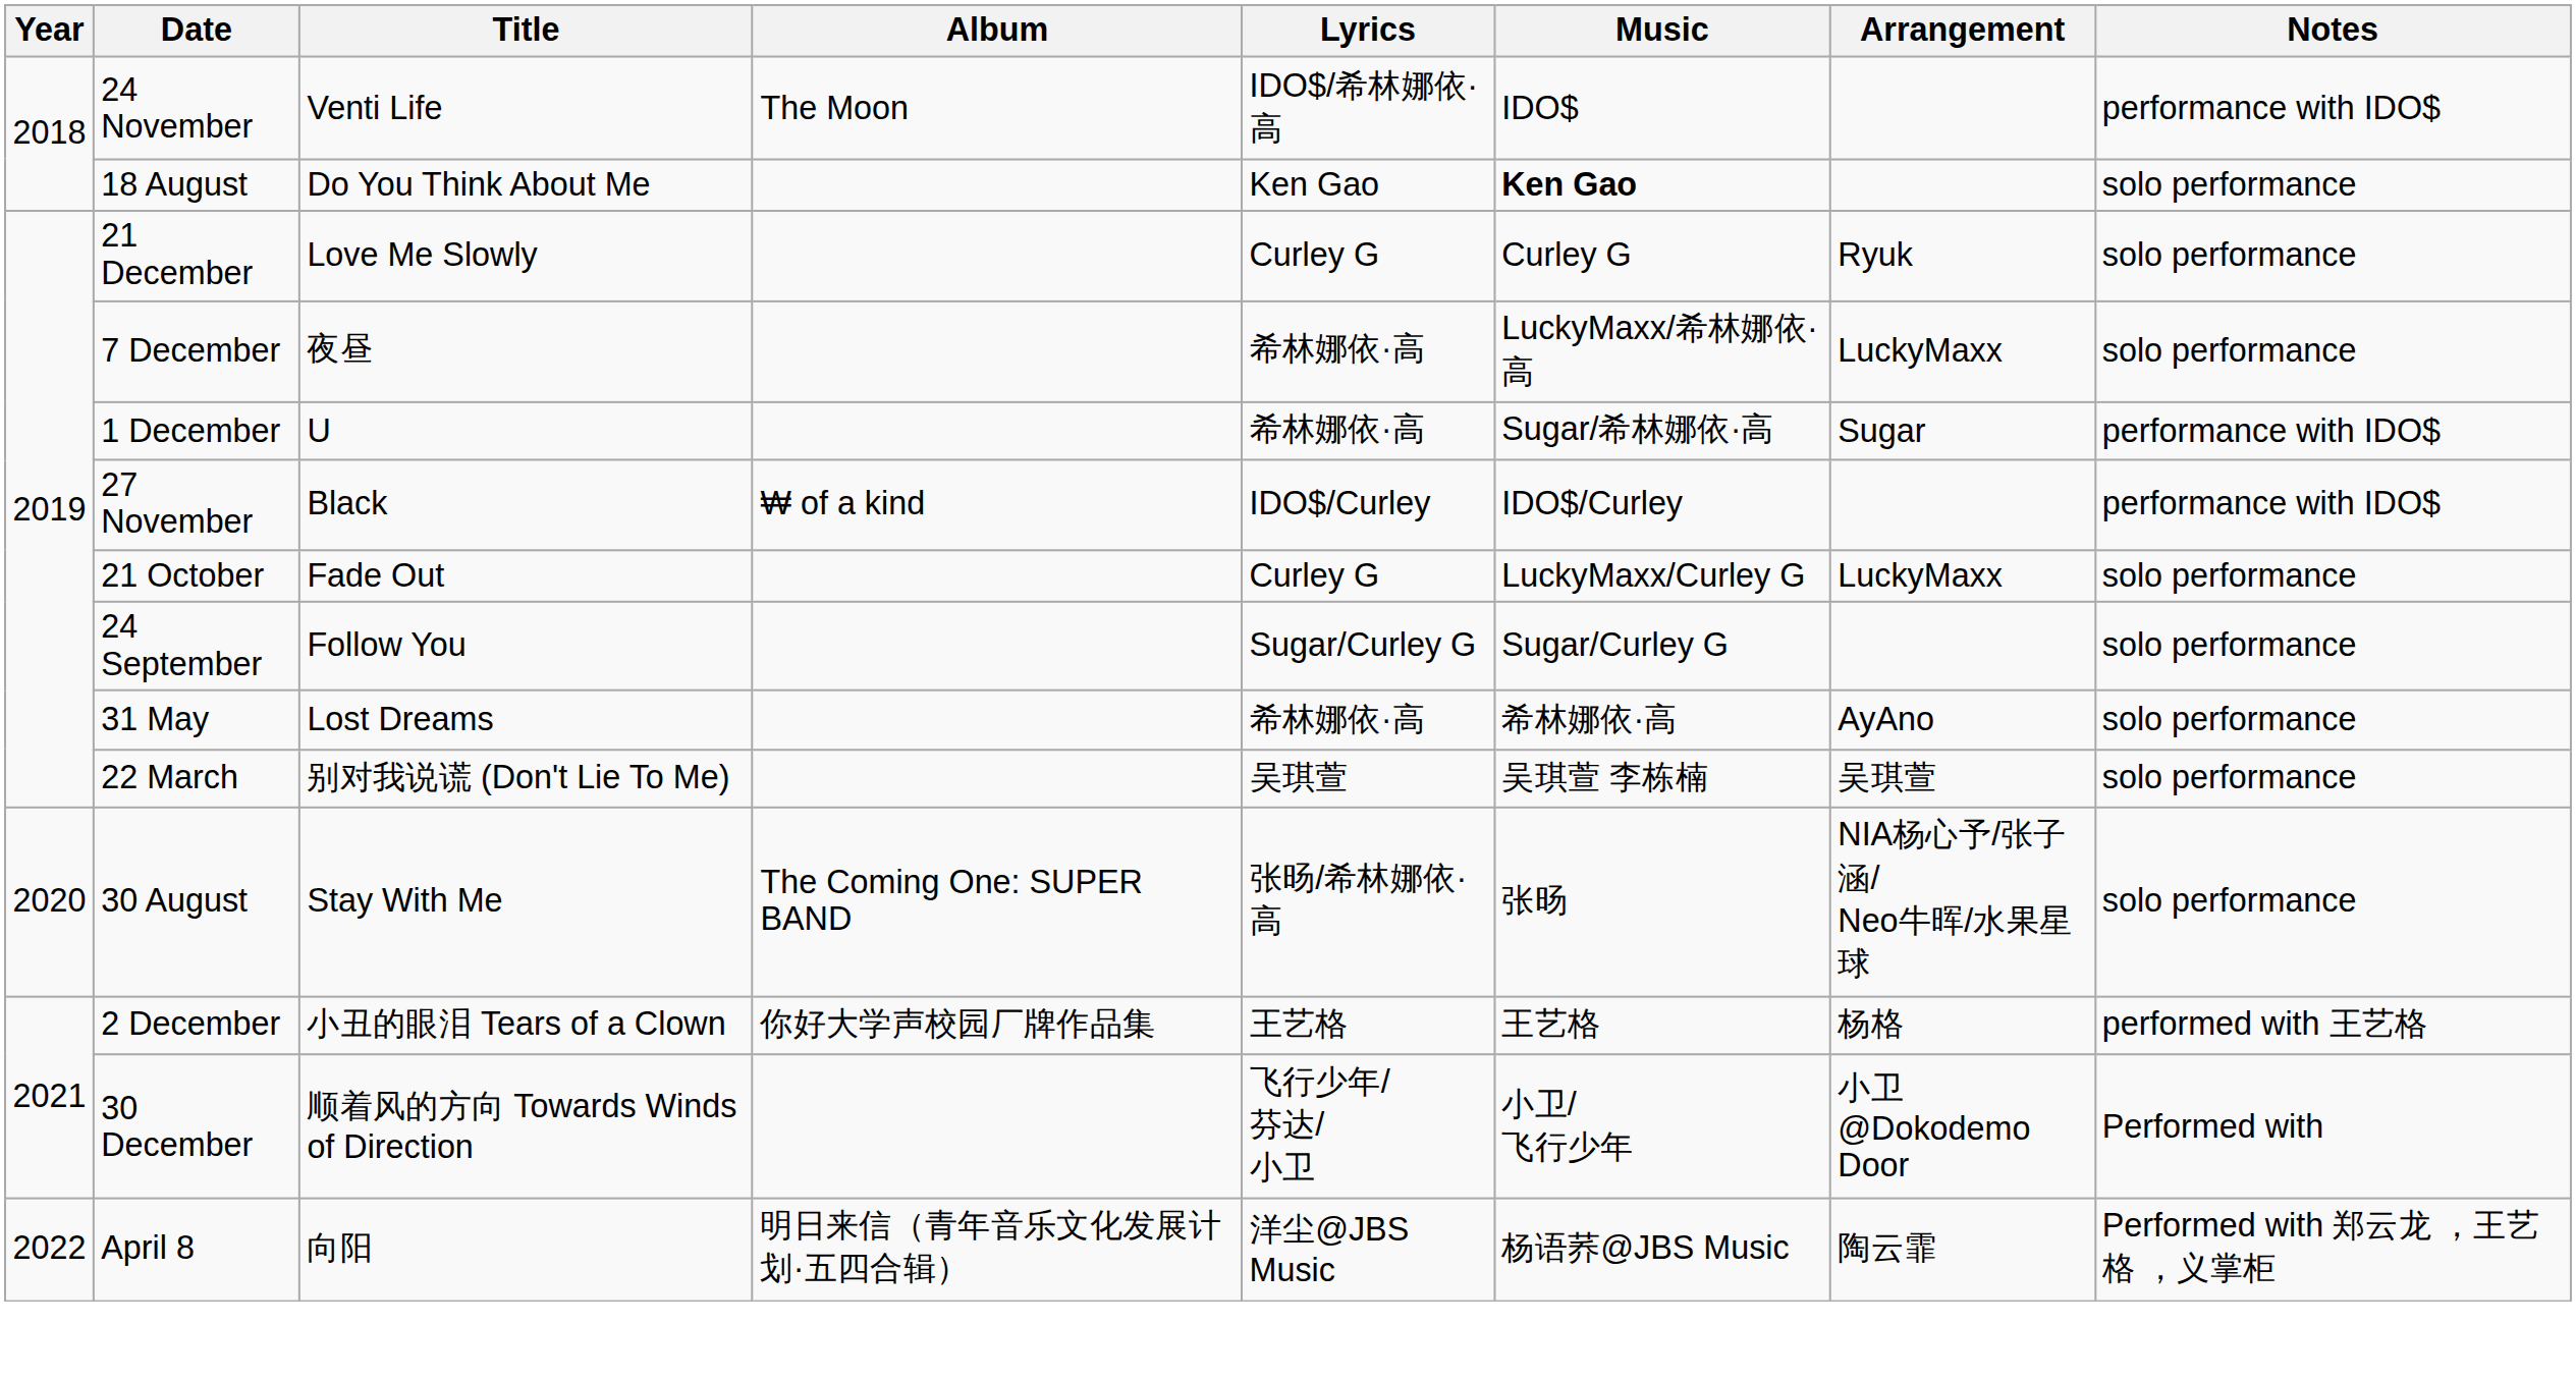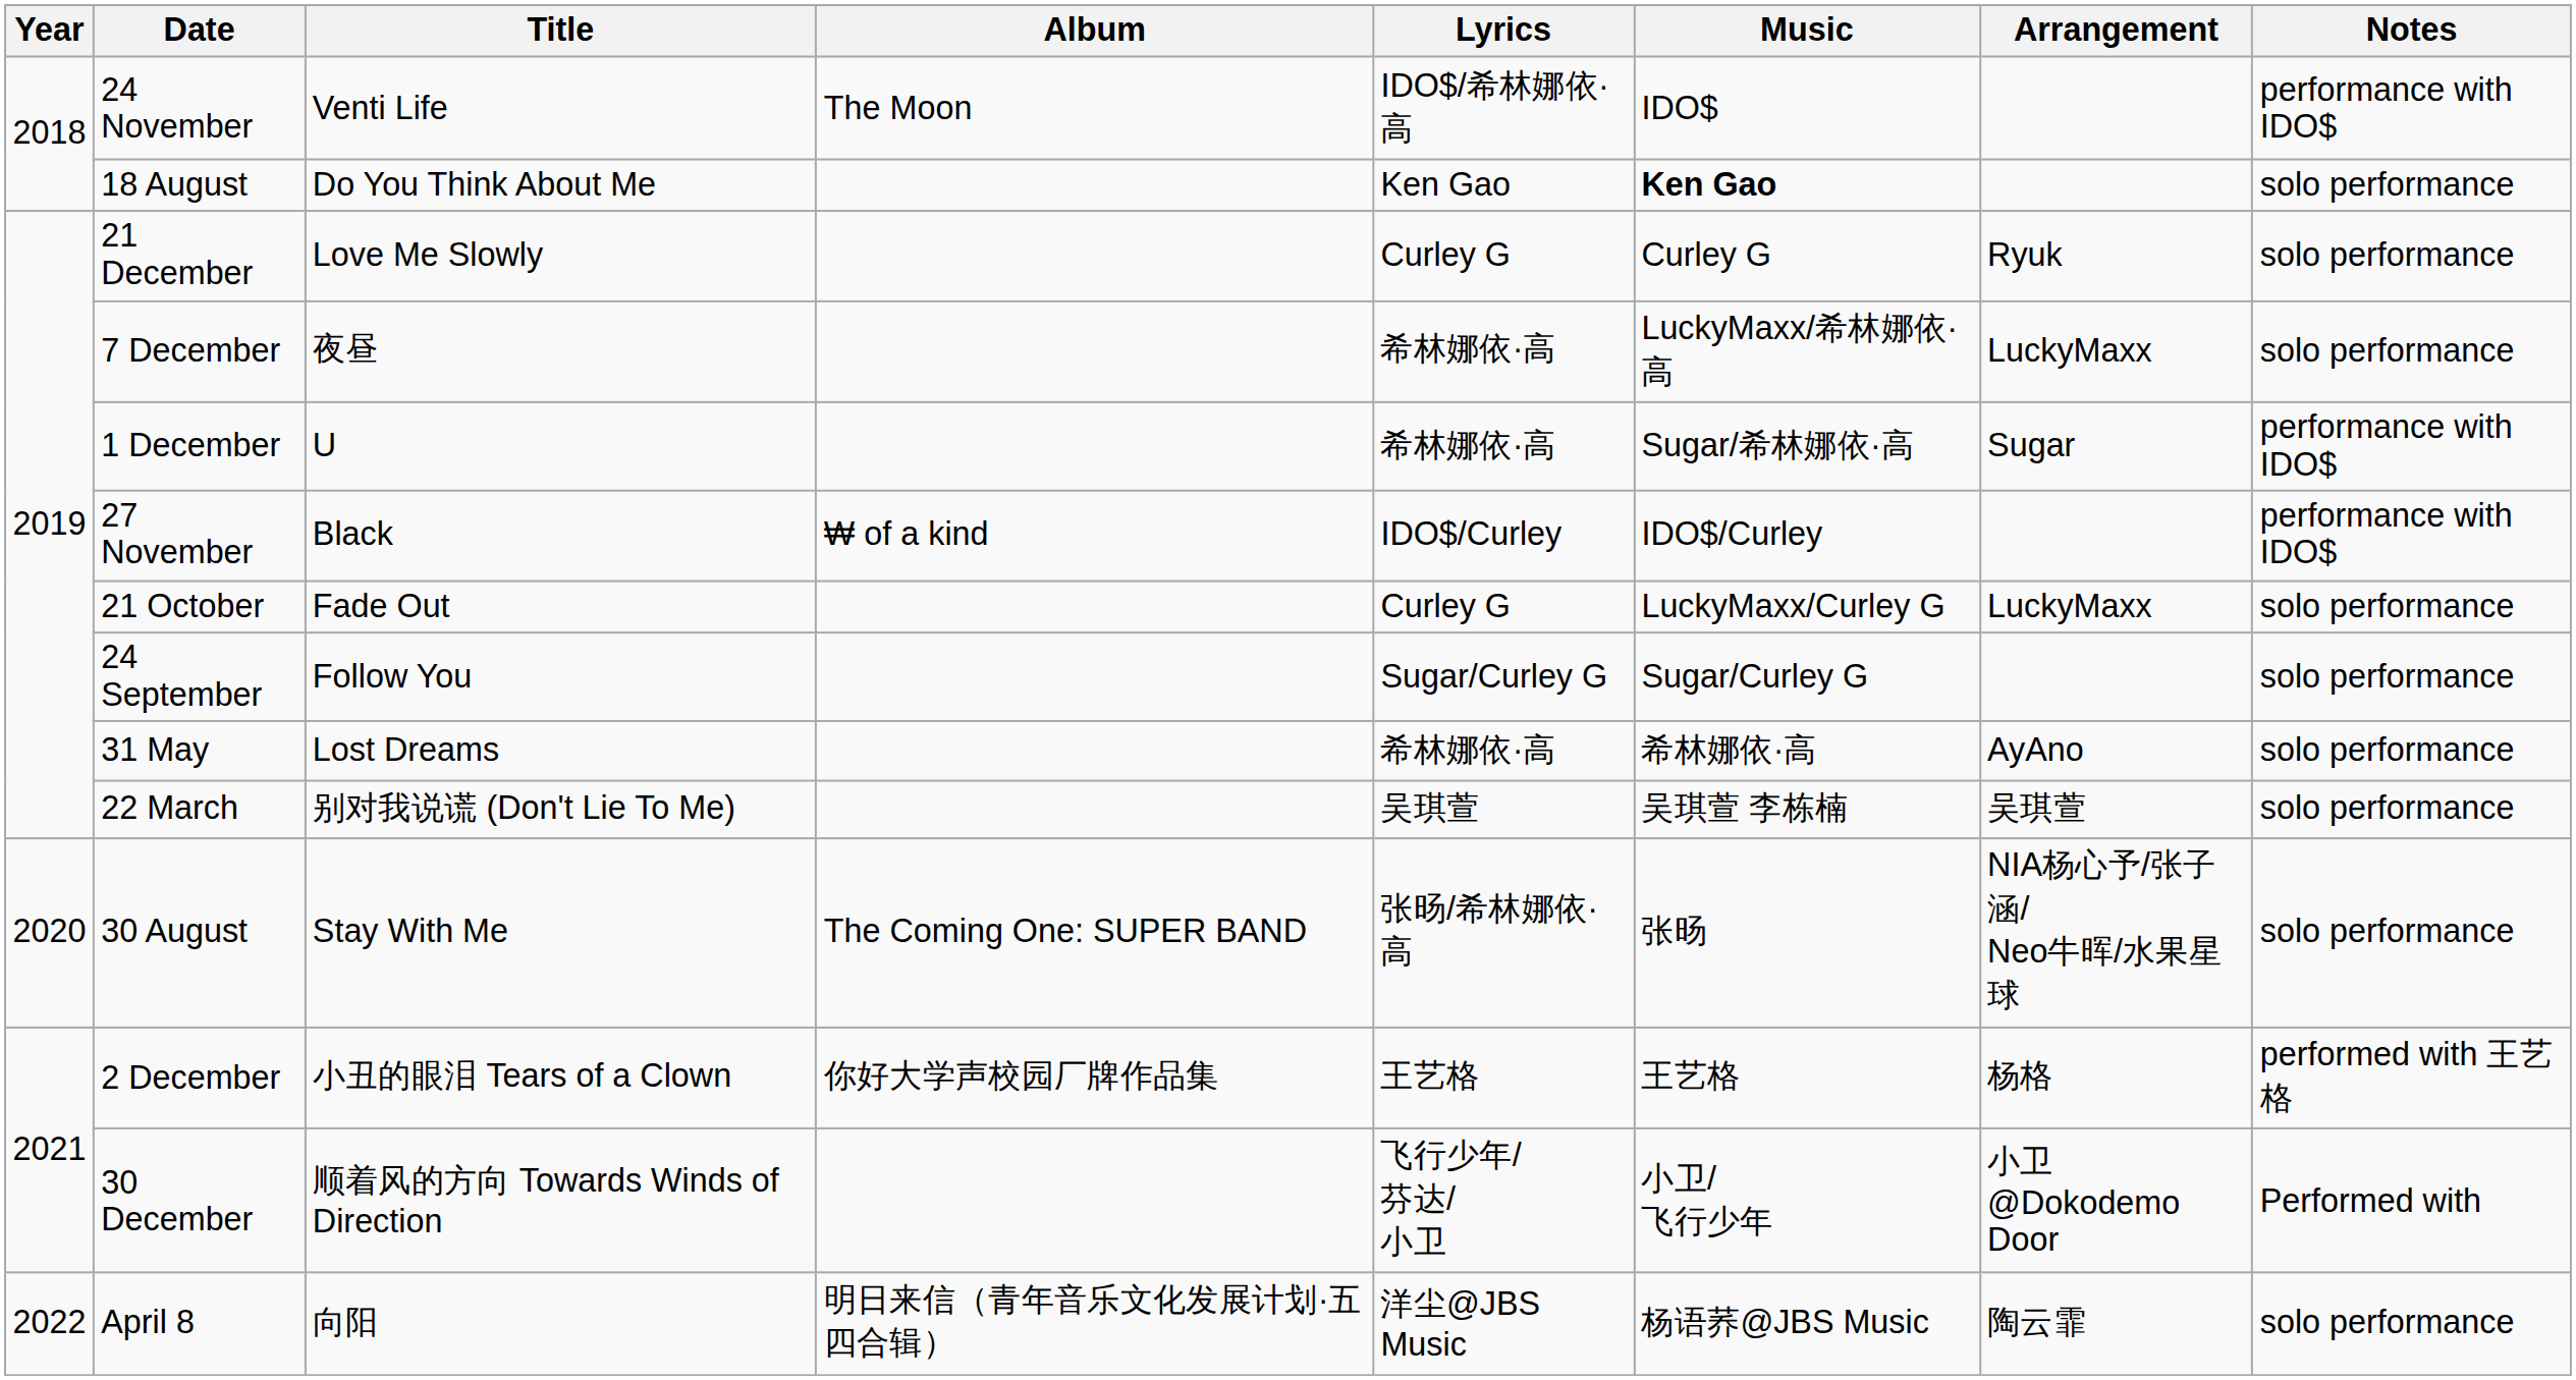 <table class="wikitable">
 <tr>
 <th>Year</th>
 <th>Date</th>
 <th>Title</th>
 <th>Album</th>
 <th>Lyrics</th>
 <th>Music</th>
 <th>Arrangement</th>
 <th>Notes</th>
 </tr>
 <tr>
 <td rowspan="2">2018</td>
 <td>24 November</td>
 <td>Venti Life</td>
 <td>The Moon</td>
 <td>IDO$/希林娜依·高</td>
 <td>IDO$</td>
 <td></td>
 <td>performance with IDO$</td>
 </tr>
 <tr>
 <td>18 August</td>
 <td>Do You Think About Me</td>
 <td></td>
 <td>Ken Gao</td>
 <td><strong>Ken Gao</strong></td>
 <td></td>
 <td>solo performance</td>
 </tr>
 <tr>
 <td rowspan="8">2019</td>
 <td>21 December</td>
 <td>Love Me Slowly</td>
 <td></td>
 <td>Curley G</td>
 <td>Curley G</td>
 <td>Ryuk</td>
 <td>solo performance</td>
 </tr>
 <tr>
 <td>7 December</td>
 <td>夜昼</td>
 <td></td>
 <td>希林娜依·高</td>
 <td>LuckyMaxx/希林娜依·高</td>
 <td>LuckyMaxx</td>
 <td>solo performance</td>
 </tr>
 <tr>
 <td>1 December</td>
 <td>U</td>
 <td></td>
 <td>希林娜依·高</td>
 <td>Sugar/希林娜依·高</td>
 <td>Sugar</td>
 <td>performance with IDO$</td>
 </tr>
 <tr>
 <td>27 November</td>
 <td>Black</td>
 <td>₩ of a kind</td>
 <td>IDO$/Curley</td>
 <td>IDO$/Curley</td>
 <td></td>
 <td>performance with IDO$</td>
 </tr>
 <tr>
 <td>21 October</td>
 <td>Fade Out</td>
 <td></td>
 <td>Curley G</td>
 <td>LuckyMaxx/Curley G</td>
 <td>LuckyMaxx</td>
 <td>solo performance</td>
 </tr>
 <tr>
 <td>24 September</td>
 <td>Follow You</td>
 <td></td>
 <td>Sugar/Curley G</td>
 <td>Sugar/Curley G</td>
 <td></td>
 <td>solo performance</td>
 </tr>
 <tr>
 <td>31 May</td>
 <td>Lost Dreams</td>
 <td></td>
 <td>希林娜依·高</td>
 <td>希林娜依·高</td>
 <td>AyAno</td>
 <td>solo performance</td>
 </tr>
 <tr>
 <td>22 March</td>
 <td>别对我说谎 (Don't Lie To Me)</td>
 <td></td>
 <td>吴琪萱</td>
 <td>吴琪萱 李栋楠</td>
 <td>吴琪萱</td>
 <td>solo performance</td>
 </tr>
 <tr>
 <td>2020</td>
 <td>30 August</td>
 <td>Stay With Me</td>
 <td>The Coming One: SUPER BAND</td>
 <td>张旸/希林娜依·高</td>
 <td>张旸</td>
 <td>NIA杨心予/张子涵/<br>Neo牛晖/水果星球</td>
 <td>solo performance</td>
 </tr>
 <tr>
 <td rowspan="2">2021</td>
 <td>2 December</td>
 <td>小丑的眼泪 Tears of a Clown</td>
 <td>你好大学声校园厂牌作品集</td>
 <td>王艺格</td>
 <td>王艺格</td>
 <td>杨格</td>
 <td>performed with 王艺格</td>
 </tr>
 <tr>
 <td>30 December</td>
 <td>顺着风的方向 Towards Winds of Direction</td>
 <td></td>
 <td>飞行少年/<br>芬达/<br>小卫</td>
 <td>小卫/<br>飞行少年</td>
 <td>小卫<br>@Dokodemo Door</td>
 <td>Performed with </td>
 </tr>
 <tr>
 <td>2022</td>
 <td>April 8</td>
 <td>向阳</td>
 <td>明日来信（青年音乐文化发展计划·五四合辑）</td>
 <td>洋尘@JBS Music</td>
 <td>杨语荞@JBS Music</td>
 <td>陶云霏</td>
-<td>Performed with 郑云龙 ，王艺格 ，义掌柜</td>
+<td>solo performance</td>
 </tr>
 </table>
